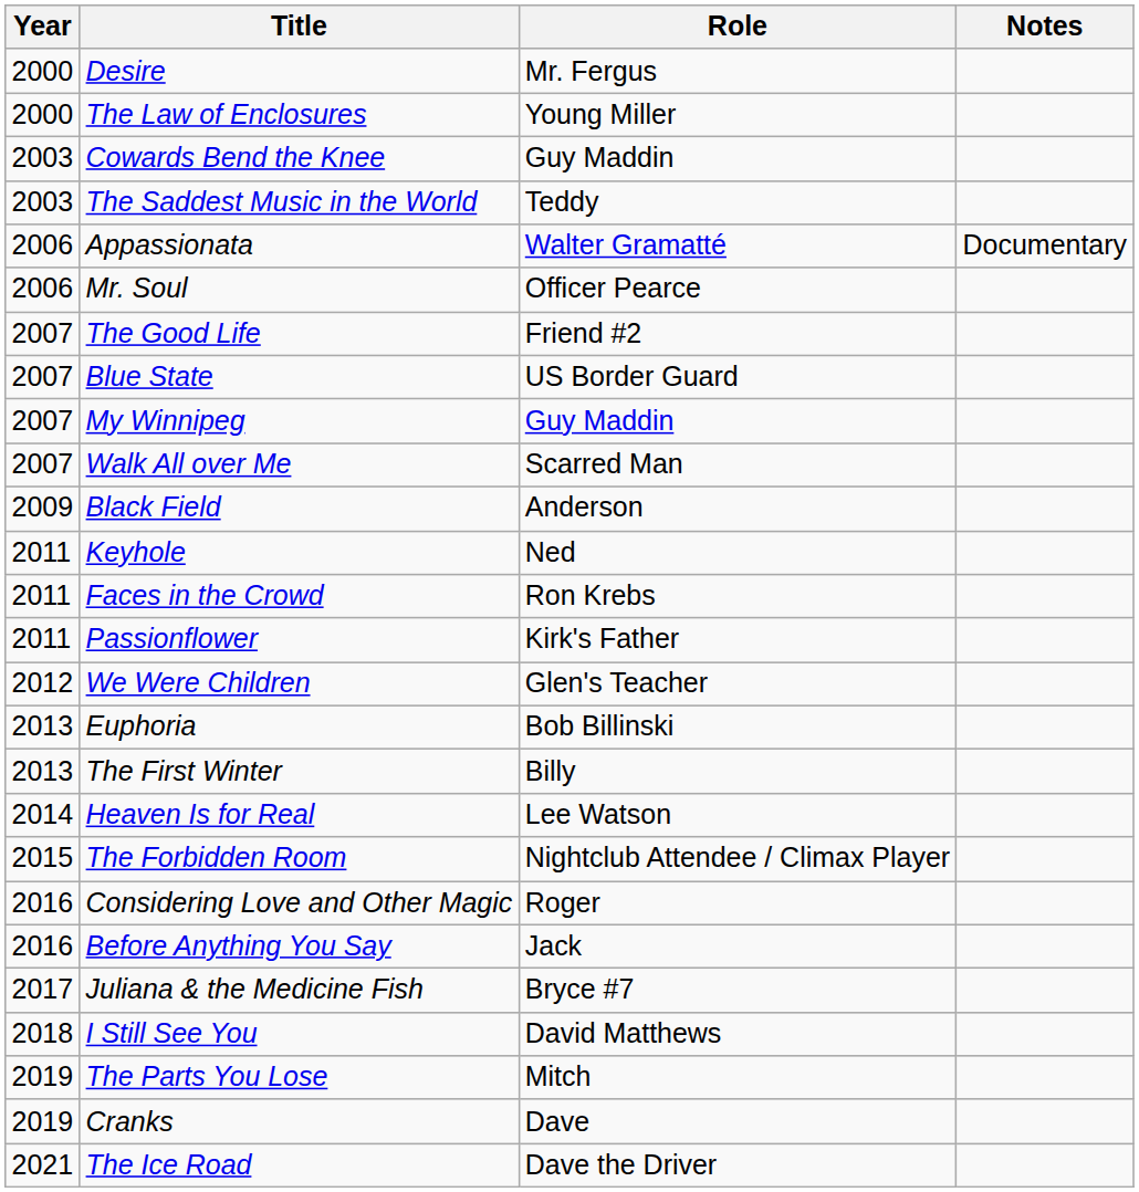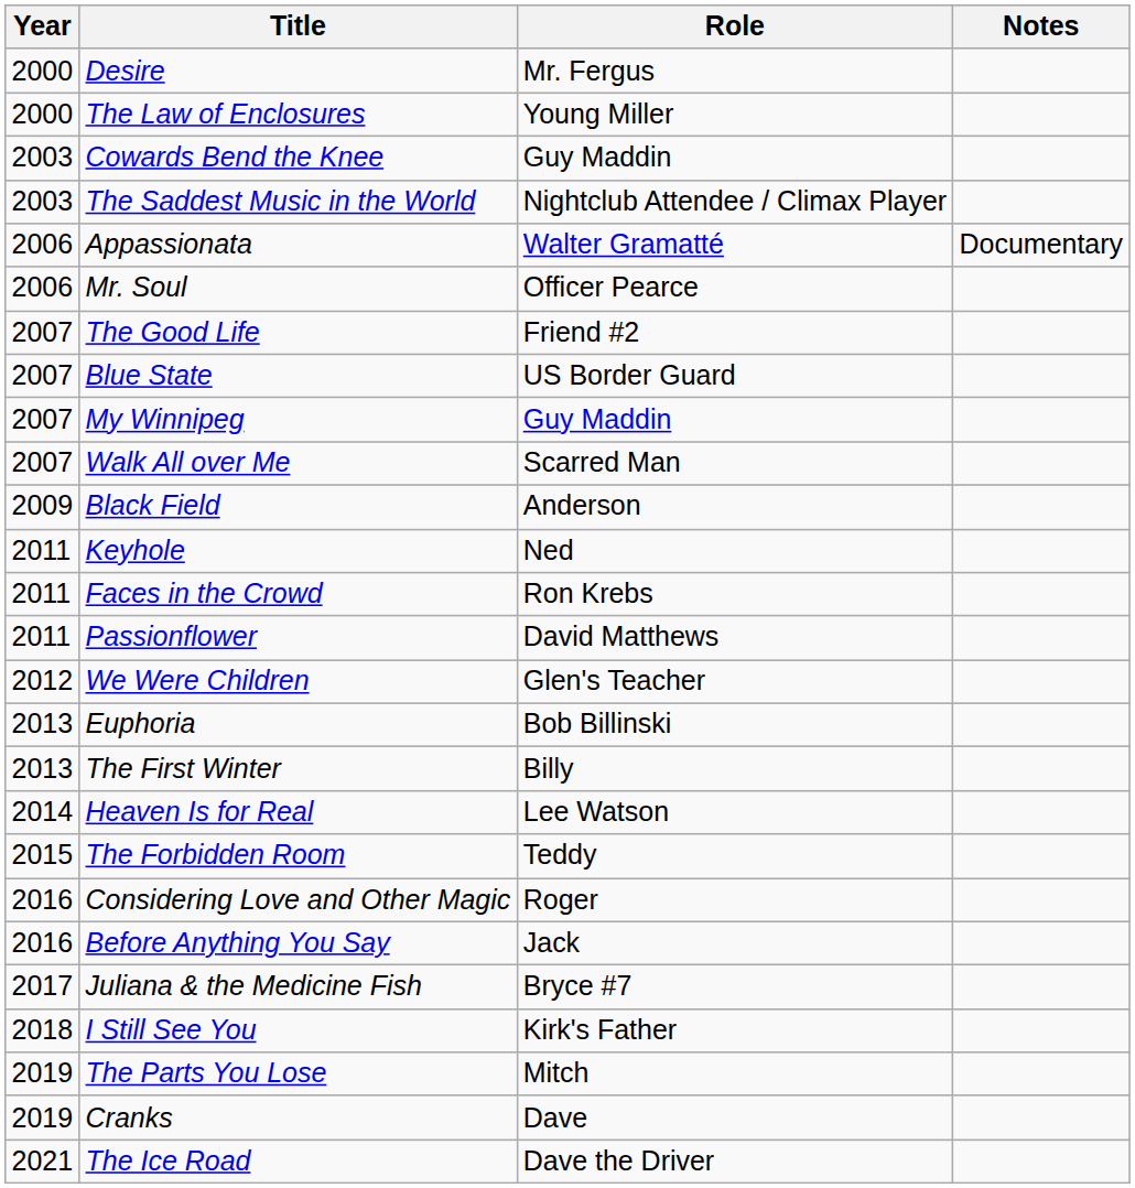 <table class="wikitable sortable">
 <tr>
 <th>Year</th>
 <th>Title</th>
 <th>Role</th>
 <th class="unsortable">Notes</th>
 </tr>
 <tr>
 <td>2000</td>
 <td><a href='#'><em>Desire</em></a></td>
 <td>Mr. Fergus</td>
 <td></td>
 </tr>
 <tr>
 <td>2000</td>
 <td data-sort-value="Law of Enclosures, The"><a href='#'><em>The Law of Enclosures</em></a></td>
 <td>Young Miller</td>
 <td></td>
 </tr>
 <tr>
 <td>2003</td>
 <td><em><a href='#'>Cowards Bend the Knee</a></em></td>
 <td>Guy Maddin</td>
 <td></td>
 </tr>
 <tr>
 <td>2003</td>
 <td data-sort-value="Saddest Music in the World, The"><em><a href='#'>The Saddest Music in the World</a></em></td>
-<td>Teddy</td>
+<td>Nightclub Attendee / Climax Player</td>
 <td></td>
 </tr>
 <tr>
 <td>2006</td>
 <td><em>Appassionata</em></td>
 <td><a href='#'>Walter Gramatté</a></td>
 <td>Documentary</td>
 </tr>
 <tr>
 <td>2006</td>
 <td><em>Mr. Soul</em></td>
 <td>Officer Pearce</td>
 <td></td>
 </tr>
 <tr>
 <td>2007</td>
 <td data-sort-value="Good Life, The"><a href='#'><em>The Good Life</em></a></td>
 <td>Friend #2</td>
 <td></td>
 </tr>
 <tr>
 <td>2007</td>
 <td><a href='#'><em>Blue State</em></a></td>
 <td>US Border Guard</td>
 <td></td>
 </tr>
 <tr>
 <td>2007</td>
 <td><em><a href='#'>My Winnipeg</a></em></td>
 <td><a href='#'>Guy Maddin</a></td>
 <td></td>
 </tr>
 <tr>
 <td>2007</td>
 <td><em><a href='#'>Walk All over Me</a></em></td>
 <td>Scarred Man</td>
 <td></td>
 </tr>
 <tr>
 <td>2009</td>
 <td><em><a href='#'>Black Field</a></em></td>
 <td>Anderson</td>
 <td></td>
 </tr>
 <tr>
 <td>2011</td>
 <td><a href='#'><em>Keyhole</em></a></td>
 <td>Ned</td>
 <td></td>
 </tr>
 <tr>
 <td>2011</td>
 <td><a href='#'><em>Faces in the Crowd</em></a></td>
 <td>Ron Krebs</td>
 <td></td>
 </tr>
 <tr>
 <td>2011</td>
 <td><a href='#'><em>Passionflower</em></a></td>
-<td>Kirk's Father</td>
+<td>David Matthews</td>
 <td></td>
 </tr>
 <tr>
 <td>2012</td>
 <td><em><a href='#'>We Were Children</a></em></td>
 <td>Glen's Teacher</td>
 <td></td>
 </tr>
 <tr>
 <td>2013</td>
 <td><em>Euphoria</em></td>
 <td>Bob Billinski</td>
 <td></td>
 </tr>
 <tr>
 <td>2013</td>
 <td data-sort-value="First Winter, The"><em>The First Winter</em></td>
 <td>Billy</td>
 <td></td>
 </tr>
 <tr>
 <td>2014</td>
 <td><a href='#'><em>Heaven Is for Real</em></a></td>
 <td>Lee Watson</td>
 <td></td>
 </tr>
 <tr>
 <td>2015</td>
 <td data-sort-value="Forbidden Room, The"><a href='#'><em>The Forbidden Room</em></a></td>
-<td>Nightclub Attendee / Climax Player</td>
+<td>Teddy</td>
 <td></td>
 </tr>
 <tr>
 <td>2016</td>
 <td><em>Considering Love and Other Magic</em></td>
 <td>Roger</td>
 <td></td>
 </tr>
 <tr>
 <td>2016</td>
 <td><em><a href='#'>Before Anything You Say</a></em></td>
 <td>Jack</td>
 <td></td>
 </tr>
 <tr>
 <td>2017</td>
 <td><em>Juliana & the Medicine Fish</em></td>
 <td>Bryce #7</td>
 <td></td>
 </tr>
 <tr>
 <td>2018</td>
 <td><a href='#'><em>I Still See You</em></a></td>
-<td>David Matthews</td>
+<td>Kirk's Father</td>
 <td></td>
 </tr>
 <tr>
 <td>2019</td>
 <td data-sort-value="Parts You Lose, The"><em><a href='#'>The Parts You Lose</a></em></td>
 <td>Mitch</td>
 <td></td>
 </tr>
 <tr>
 <td>2019</td>
 <td><em>Cranks</em></td>
 <td>Dave</td>
 <td></td>
 </tr>
 <tr>
 <td>2021</td>
 <td data-sort-value="Ice Road, The"><em><a href='#'>The Ice Road</a></em></td>
 <td>Dave the Driver</td>
 <td></td>
 </tr>
 </table>
